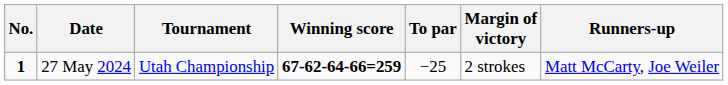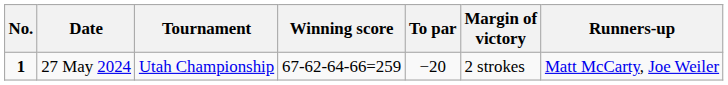 <table class="wikitable" style="font-size:95%;">
 <tr>
 <th>No.</th>
 <th>Date</th>
 <th>Tournament</th>
 <th>Winning score</th>
 <th>To par</th>
 <th>Margin of<br>victory</th>
 <th>Runners-up</th>
 </tr>
 <tr>
 <td align=center><strong>1</strong></td>
 <td align=right>27 May <a href='#'>2024</a></td>
 <td><a href='#'>Utah Championship</a></td>
-<td align=right><strong>67-62-64-66=259</strong></td>
-<td align=center>−25</td>
+<td align=right>67-62-64-66=259</td>
+<td align=center>−20</td>
 <td>2 strokes</td>
 <td> <a href='#'>Matt McCarty</a>,  <a href='#'>Joe Weiler</a></td>
 </tr>
 </table>
